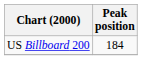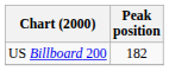 <table class="wikitable">
 <tr>
 <th>Chart (2000)</th>
 <th>Peak<br>position</th>
 </tr>
 <tr>
 <td>US <a href='#'><em>Billboard</em> 200</a></td>
-<td align="center">184</td>
+<td align="center">182</td>
 </tr>
 <tr>
 </tr>
 </table>
